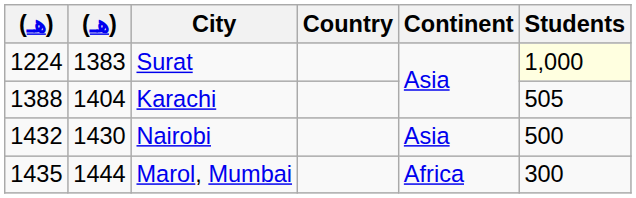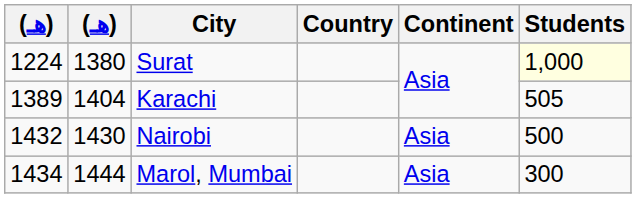 <table class="wikitable mw-collapsible">
 <tr>
 <th> (<a href='#'>ھـ</a>)</th>
 <th> (<a href='#'>ھـ</a>)</th>
 <th>City</th>
 <th>Country</th>
 <th>Continent</th>
 <th>Students</th>
 </tr>
 <tr>
 <td>1224</td>
-<td>1383</td>
+<td>1380</td>
 <td><a href='#'>Surat</a></td>
 <td></td>
 <td rowspan="2"><a href='#'>Asia</a></td>
 <td style="background: lightyellow;">1,000</td>
 </tr>
 <tr>
-<td>1388</td>
+<td>1389</td>
 <td>1404</td>
 <td><a href='#'>Karachi</a></td>
 <td></td>
 <td>505</td>
 </tr>
 <tr>
 <td>1432</td>
 <td>1430</td>
 <td><a href='#'>Nairobi</a></td>
 <td></td>
 <td><a href='#'>Asia</a></td>
 <td>500</td>
 </tr>
 <tr>
-<td>1435</td>
+<td>1434</td>
 <td>1444</td>
 <td><a href='#'>Marol</a>, <a href='#'>Mumbai</a></td>
 <td></td>
-<td><a href='#'>Africa</a></td>
+<td><a href='#'>Asia</a></td>
 <td>300</td>
 </tr>
 </table>
